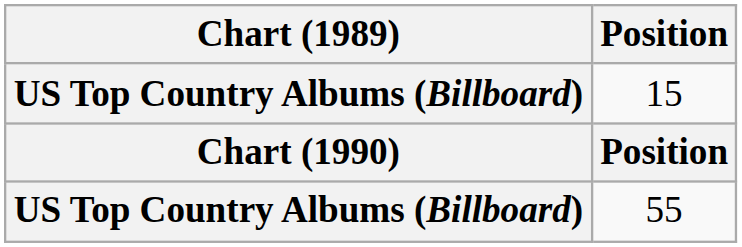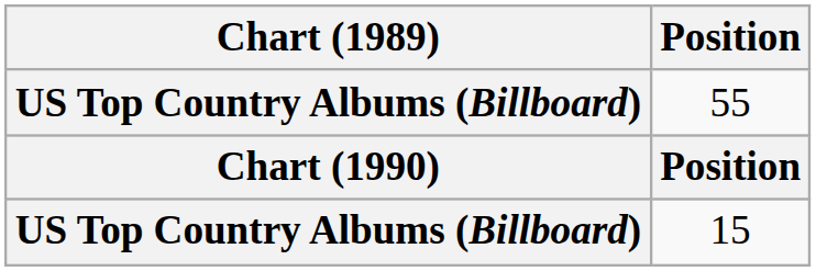 <table class="wikitable plainrowheaders" style="text-align:center">
 <tr>
 <th scope="col">Chart (1989)</th>
 <th scope="col">Position</th>
 </tr>
 <tr>
 <th scope="row">US Top Country Albums (<em>Billboard</em>)</th>
-<td>15</td>
+<td>55</td>
 </tr>
 <tr>
 <th scope="col">Chart (1990)</th>
 <th scope="col">Position</th>
 </tr>
 <tr>
 <th scope="row">US Top Country Albums (<em>Billboard</em>)</th>
-<td>55</td>
+<td>15</td>
 </tr>
 </table>
